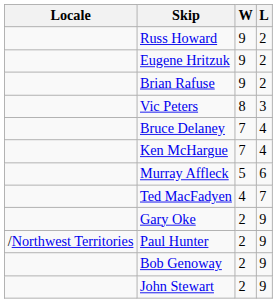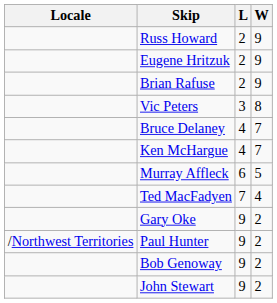 <table class="wikitable" border="1">
 <tr>
 <th>Locale</th>
 <th>Skip</th>
+<th>L</th>
 <th>W</th>
-<th>L</th>
 </tr>
 <tr>
 <td></td>
 <td><a href='#'>Russ Howard</a></td>
+<td>2</td>
+<td>9</td>
+</tr>
+<tr>
+<td></td>
+<td><a href='#'>Eugene Hritzuk</a></td>
+<td>2</td>
+<td>9</td>
+</tr>
+<tr>
+<td></td>
+<td><a href='#'>Brian Rafuse</a></td>
+<td>2</td>
+<td>9</td>
+</tr>
+<tr>
+<td></td>
+<td><a href='#'>Vic Peters</a></td>
+<td>3</td>
+<td>8</td>
+</tr>
+<tr>
+<td></td>
+<td><a href='#'>Bruce Delaney</a></td>
+<td>4</td>
+<td>7</td>
+</tr>
+<tr>
+<td></td>
+<td><a href='#'>Ken McHargue</a></td>
+<td>4</td>
+<td>7</td>
+</tr>
+<tr>
+<td></td>
+<td><a href='#'>Murray Affleck</a></td>
+<td>6</td>
+<td>5</td>
+</tr>
+<tr>
+<td></td>
+<td><a href='#'>Ted MacFadyen</a></td>
+<td>7</td>
+<td>4</td>
+</tr>
+<tr>
+<td></td>
+<td><a href='#'>Gary Oke</a></td>
+<td>9</td>
+<td>2</td>
+</tr>
+<tr>
+<td>/<a href='#'>Northwest Territories</a></td>
+<td><a href='#'>Paul Hunter</a></td>
 <td>9</td>
 <td>2</td>
 </tr>
 <tr>
 <td></td>
-<td><a href='#'>Eugene Hritzuk</a></td>
+<td><a href='#'>Bob Genoway</a></td>
 <td>9</td>
 <td>2</td>
 </tr>
 <tr>
 <td></td>
-<td><a href='#'>Brian Rafuse</a></td>
+<td><a href='#'>John Stewart</a></td>
 <td>9</td>
 <td>2</td>
 </tr>
-<tr>
-<td></td>
-<td><a href='#'>Vic Peters</a></td>
-<td>8</td>
-<td>3</td>
-</tr>
-<tr>
-<td></td>
-<td><a href='#'>Bruce Delaney</a></td>
-<td>7</td>
-<td>4</td>
-</tr>
-<tr>
-<td></td>
-<td><a href='#'>Ken McHargue</a></td>
-<td>7</td>
-<td>4</td>
-</tr>
-<tr>
-<td></td>
-<td><a href='#'>Murray Affleck</a></td>
-<td>5</td>
-<td>6</td>
-</tr>
-<tr>
-<td></td>
-<td><a href='#'>Ted MacFadyen</a></td>
-<td>4</td>
-<td>7</td>
-</tr>
-<tr>
-<td></td>
-<td><a href='#'>Gary Oke</a></td>
-<td>2</td>
-<td>9</td>
-</tr>
-<tr>
-<td>/<a href='#'>Northwest Territories</a></td>
-<td><a href='#'>Paul Hunter</a></td>
-<td>2</td>
-<td>9</td>
-</tr>
-<tr>
-<td></td>
-<td><a href='#'>Bob Genoway</a></td>
-<td>2</td>
-<td>9</td>
-</tr>
-<tr>
-<td></td>
-<td><a href='#'>John Stewart</a></td>
-<td>2</td>
-<td>9</td>
-</tr>
 </table>
